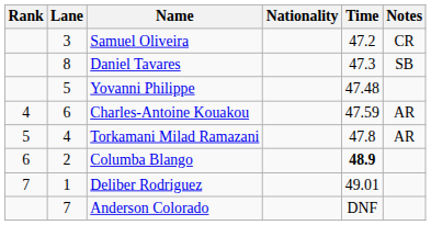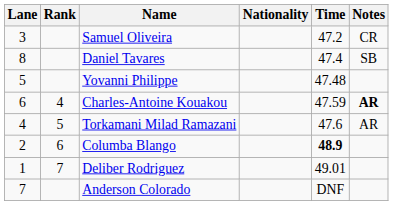 <table class='wikitable sortable'  style='text-align:center'>
 <tr>
+<th>Lane</th>
 <th>Rank</th>
-<th>Lane</th>
 <th>Name</th>
 <th>Nationality</th>
 <th>Time</th>
 <th>Notes</th>
 </tr>
 <tr>
+<td>3</td>
 <td></td>
-<td>3</td>
 <td align=left><a href='#'>Samuel  Oliveira</a></td>
 <td align=left></td>
 <td>47.2</td>
 <td>CR</td>
 </tr>
 <tr>
+<td>8</td>
 <td></td>
-<td>8</td>
 <td align=left><a href='#'>Daniel Tavares</a></td>
 <td align=left></td>
-<td>47.3</td>
+<td>47.4</td>
 <td>SB</td>
 </tr>
 <tr>
+<td>5</td>
 <td></td>
-<td>5</td>
 <td align=left><a href='#'>Yovanni Philippe</a></td>
 <td align=left></td>
 <td>47.48</td>
 <td></td>
 </tr>
 <tr>
+<td>6</td>
 <td>4</td>
-<td>6</td>
 <td align=left><a href='#'>Charles-Antoine  Kouakou</a></td>
 <td align=left></td>
 <td>47.59</td>
+<td><strong>AR</strong></td>
+</tr>
+<tr>
+<td>4</td>
+<td>5</td>
+<td align=left><a href='#'>Torkamani Milad  Ramazani</a></td>
+<td align=left></td>
+<td>47.6</td>
 <td>AR</td>
 </tr>
 <tr>
-<td>5</td>
-<td>4</td>
-<td align=left><a href='#'>Torkamani Milad  Ramazani</a></td>
-<td align=left></td>
-<td>47.8</td>
-<td>AR</td>
-</tr>
-<tr>
+<td>2</td>
 <td>6</td>
-<td>2</td>
 <td align=left><a href='#'>Columba Blango</a></td>
 <td align=left></td>
 <td><strong>48.9</strong></td>
 <td></td>
 </tr>
 <tr>
+<td>1</td>
 <td>7</td>
-<td>1</td>
 <td align=left><a href='#'>Deliber  Rodriguez</a></td>
 <td align=left></td>
 <td>49.01</td>
 <td></td>
 </tr>
 <tr>
+<td>7</td>
 <td></td>
-<td>7</td>
 <td align=left><a href='#'>Anderson Colorado</a></td>
 <td align=left></td>
 <td>DNF</td>
 <td></td>
 </tr>
 </table>
